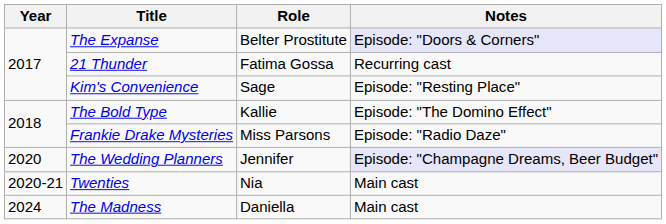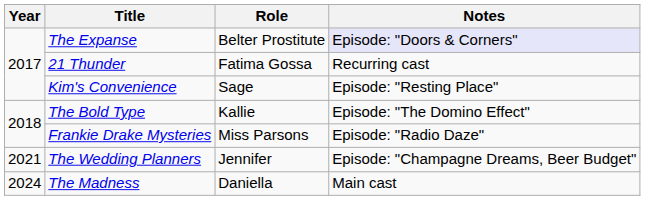 <table class="wikitable plainrowheaders sortable" style="margin-right: 0;">
 <tr>
 <th scope="col">Year</th>
 <th scope="col">Title</th>
 <th scope="col">Role</th>
 <th scope="col" class="unsortable">Notes</th>
 </tr>
 <tr>
 <td rowspan=3>2017</td>
 <td><em><a href='#'>The Expanse</a></em></td>
 <td>Belter Prostitute</td>
 <td style="background: lavender;">Episode: "Doors & Corners"</td>
 </tr>
 <tr>
 <td><em><a href='#'>21 Thunder</a></em></td>
 <td>Fatima Gossa</td>
 <td>Recurring cast</td>
 </tr>
 <tr>
 <td><em><a href='#'>Kim's Convenience</a></em></td>
 <td>Sage</td>
 <td>Episode: "Resting Place"</td>
 </tr>
 <tr>
 <td rowspan=2>2018</td>
 <td><em><a href='#'>The Bold Type</a></em></td>
 <td>Kallie</td>
 <td>Episode: "The Domino Effect"</td>
 </tr>
 <tr>
 <td><em><a href='#'>Frankie Drake Mysteries</a></em></td>
 <td>Miss Parsons</td>
 <td>Episode: "Radio Daze"</td>
 </tr>
 <tr>
-<td>2020</td>
+<td>2021</td>
 <td><em><a href='#'>The Wedding Planners</a></em></td>
 <td>Jennifer</td>
-<td style="background: lavender;">Episode: "Champagne Dreams, Beer Budget"</td>
-</tr>
-<tr>
-<td>2020-21</td>
-<td><em><a href='#'>Twenties</a></em></td>
-<td>Nia</td>
-<td>Main cast</td>
+<td>Episode: "Champagne Dreams, Beer Budget"</td>
 </tr>
 <tr>
 <td>2024</td>
 <td><em><a href='#'>The Madness</a></em></td>
 <td>Daniella</td>
 <td>Main cast</td>
 </tr>
 </table>
